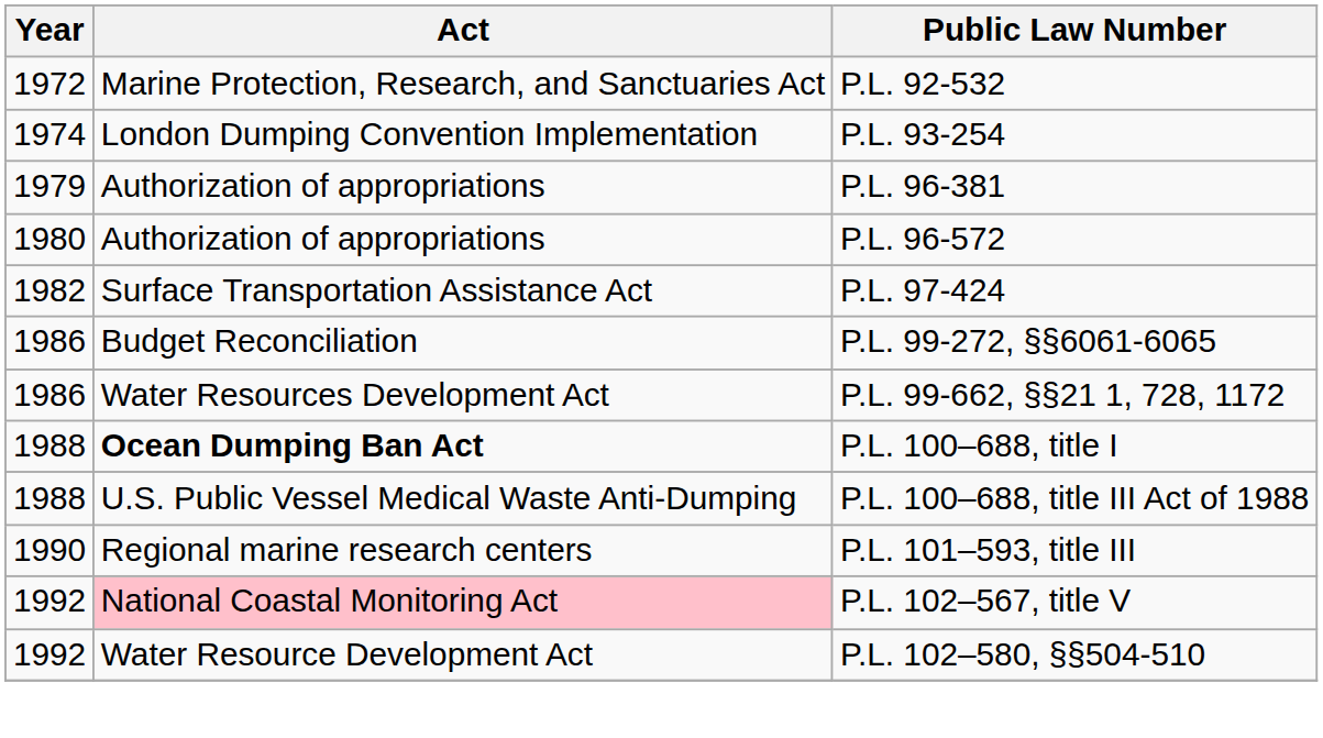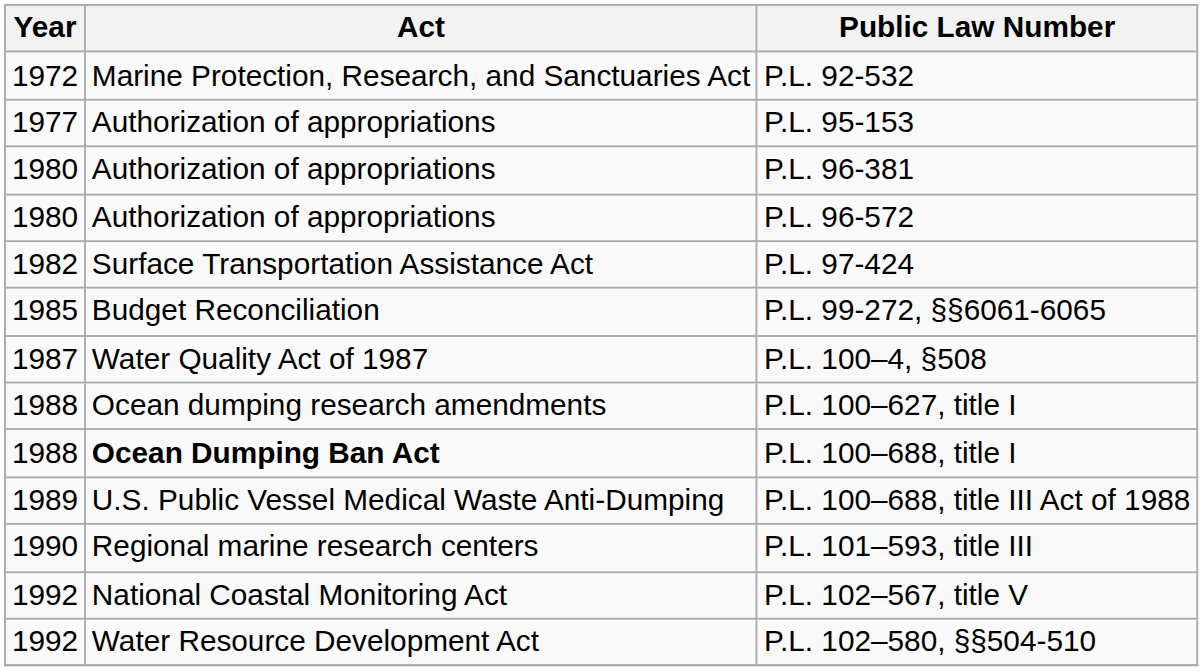 <table class="wikitable" style="margin: 1em auto 1em auto;">
 <tr>
 <th scope="col">Year</th>
 <th scope="col">Act</th>
 <th scope="col">Public Law Number</th>
 </tr>
 <tr>
 <td>1972</td>
 <td>Marine Protection, Research, and Sanctuaries Act</td>
 <td>P.L. 92-532</td>
 </tr>
 <tr>
-<td>1974</td>
-<td>London Dumping Convention Implementation</td>
-<td>P.L. 93-254</td>
+<td>1977</td>
+<td>Authorization of appropriations</td>
+<td>P.L. 95-153</td>
 </tr>
 <tr>
-<td>1979</td>
+<td>1980</td>
 <td>Authorization of appropriations</td>
 <td>P.L. 96-381</td>
 </tr>
 <tr>
 <td>1980</td>
 <td>Authorization of appropriations</td>
 <td>P.L. 96-572</td>
 </tr>
 <tr>
 <td>1982</td>
 <td>Surface Transportation Assistance Act</td>
 <td>P.L. 97-424</td>
 </tr>
 <tr>
-<td>1986</td>
+<td>1985</td>
 <td>Budget Reconciliation</td>
 <td>P.L. 99-272, §§6061-6065</td>
 </tr>
 <tr>
-<td>1986</td>
-<td>Water Resources Development Act</td>
-<td>P.L. 99-662, §§21 1, 728, 1172</td>
+<td>1987</td>
+<td>Water Quality Act of 1987</td>
+<td>P.L. 100–4, §508</td>
+</tr>
+<tr>
+<td>1988</td>
+<td>Ocean dumping research amendments</td>
+<td>P.L. 100–627, title I</td>
 </tr>
 <tr>
 <td>1988</td>
 <td><strong>Ocean Dumping Ban Act</strong></td>
 <td>P.L. 100–688, title I</td>
 </tr>
 <tr>
-<td>1988</td>
+<td>1989</td>
 <td>U.S. Public Vessel Medical Waste Anti-Dumping</td>
 <td>P.L. 100–688, title III Act of 1988</td>
 </tr>
 <tr>
 <td>1990</td>
 <td>Regional marine research centers</td>
 <td>P.L. 101–593, title III</td>
 </tr>
 <tr>
 <td>1992</td>
-<td style="background: pink;">National Coastal Monitoring Act</td>
+<td>National Coastal Monitoring Act</td>
 <td>P.L. 102–567, title V</td>
 </tr>
 <tr>
 <td>1992</td>
 <td>Water Resource Development Act</td>
 <td>P.L. 102–580, §§504-510</td>
 </tr>
 <tr>
 </tr>
 </table>
